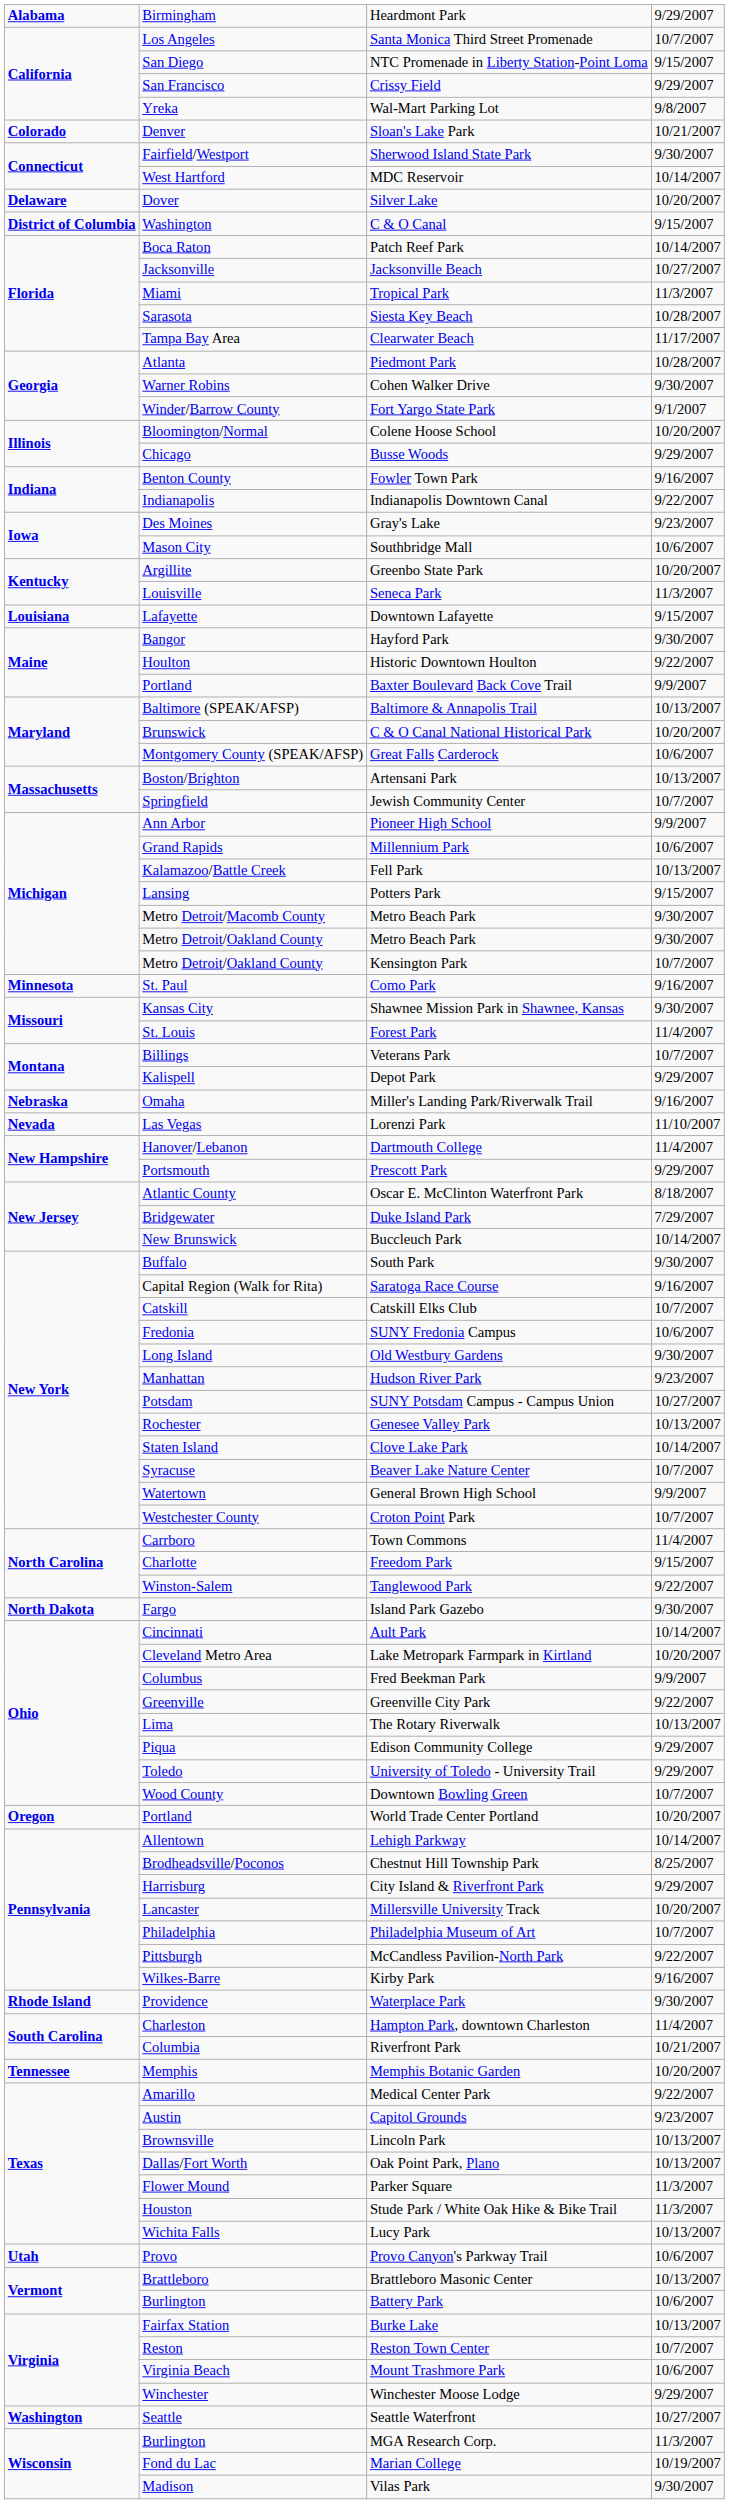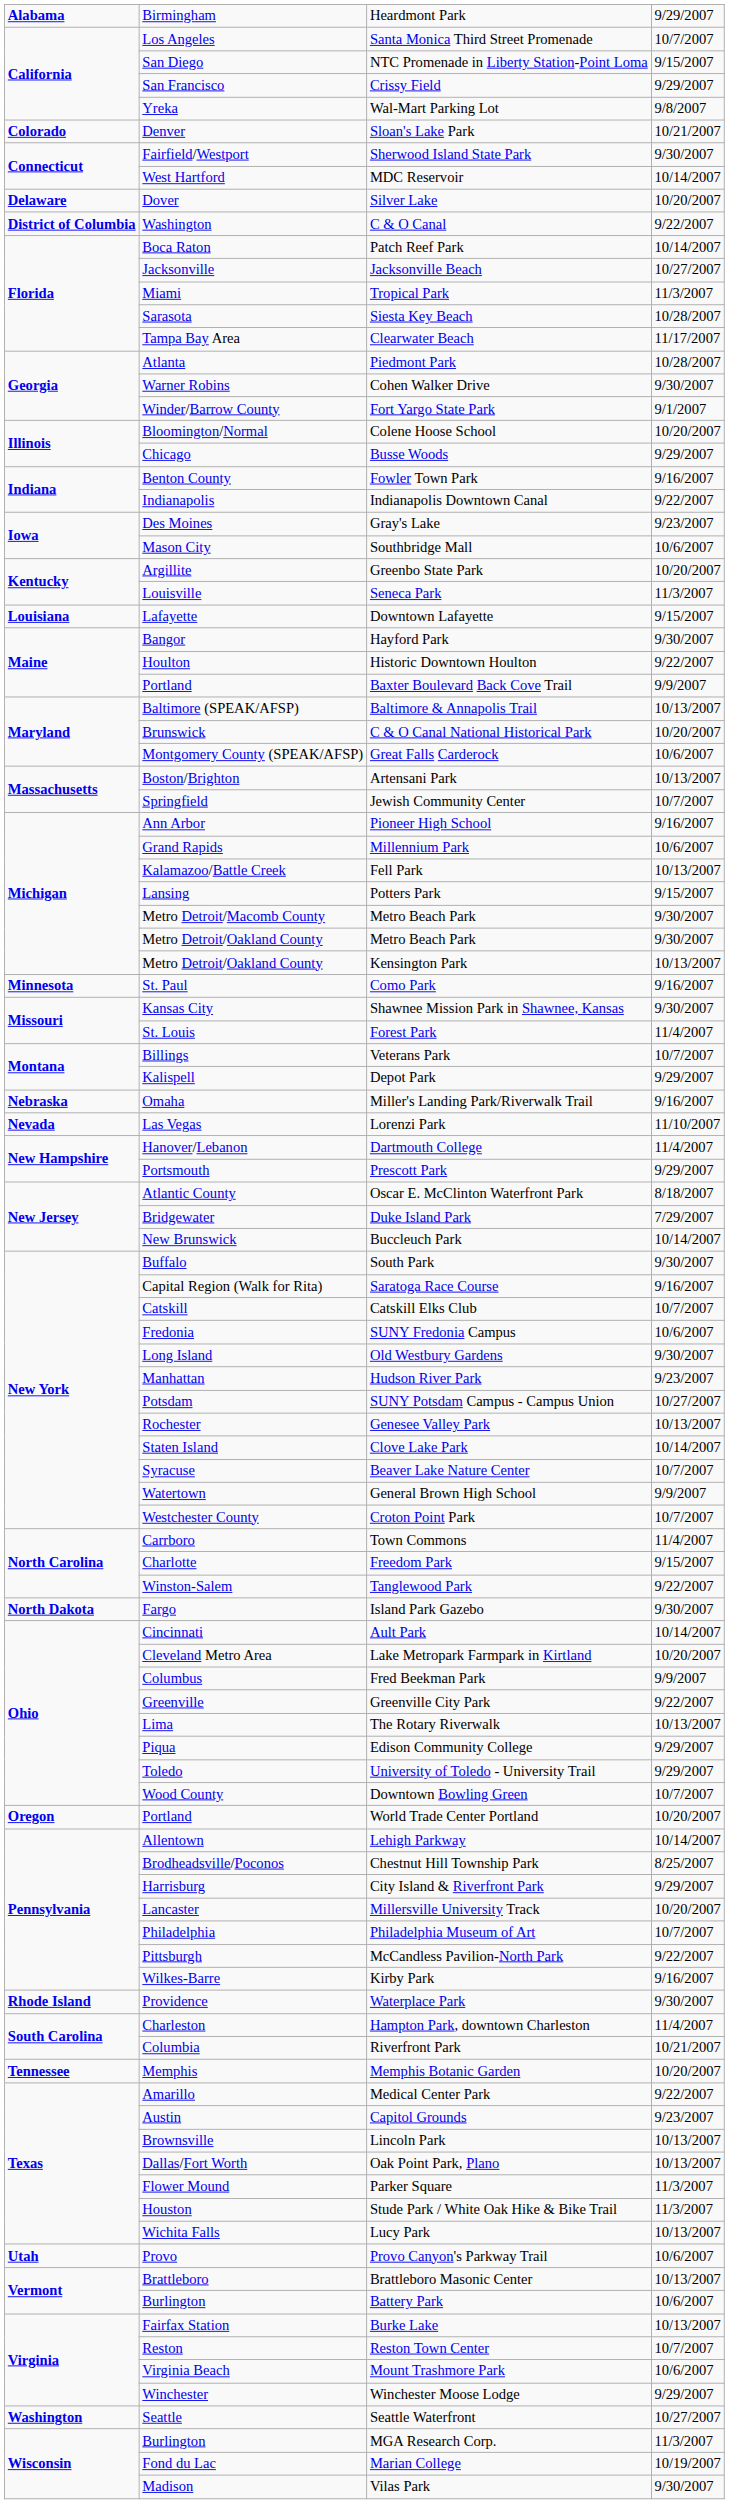 <table class="wikitable">
 <tr>
 <td><strong><a href='#'>Alabama</a></strong></td>
 <td><a href='#'>Birmingham</a></td>
 <td>Heardmont Park</td>
 <td>9/29/2007</td>
 </tr>
 <tr>
 <td rowspan=4><strong><a href='#'>California</a></strong></td>
 <td><a href='#'>Los Angeles</a></td>
 <td><a href='#'>Santa Monica</a> Third Street Promenade</td>
 <td>10/7/2007</td>
 </tr>
 <tr>
 <td><a href='#'>San Diego</a></td>
 <td>NTC Promenade in <a href='#'>Liberty Station</a>-<a href='#'>Point Loma</a></td>
 <td>9/15/2007</td>
 </tr>
 <tr>
 <td><a href='#'>San Francisco</a></td>
 <td><a href='#'>Crissy Field</a></td>
 <td>9/29/2007</td>
 </tr>
 <tr>
 <td><a href='#'>Yreka</a></td>
 <td>Wal-Mart Parking Lot</td>
 <td>9/8/2007</td>
 </tr>
 <tr>
 <td><strong><a href='#'>Colorado</a></strong></td>
 <td><a href='#'>Denver</a></td>
 <td><a href='#'>Sloan's Lake</a> Park</td>
 <td>10/21/2007</td>
 </tr>
 <tr>
 <td rowspan=2><strong><a href='#'>Connecticut</a></strong></td>
 <td><a href='#'>Fairfield</a>/<a href='#'>Westport</a></td>
 <td><a href='#'>Sherwood Island State Park</a></td>
 <td>9/30/2007</td>
 </tr>
 <tr>
 <td><a href='#'>West Hartford</a></td>
 <td>MDC Reservoir</td>
 <td>10/14/2007</td>
 </tr>
 <tr>
 <td><strong><a href='#'>Delaware</a></strong></td>
 <td><a href='#'>Dover</a></td>
 <td><a href='#'>Silver Lake</a></td>
 <td>10/20/2007</td>
 </tr>
 <tr>
 <td><strong><a href='#'>District of Columbia</a></strong></td>
 <td><a href='#'>Washington</a></td>
 <td><a href='#'>C & O Canal</a></td>
-<td>9/15/2007</td>
+<td>9/22/2007</td>
 </tr>
 <tr>
 <td rowspan=5><strong><a href='#'>Florida</a></strong></td>
 <td><a href='#'>Boca Raton</a></td>
 <td>Patch Reef Park</td>
 <td>10/14/2007</td>
 </tr>
 <tr>
 <td><a href='#'>Jacksonville</a></td>
 <td><a href='#'>Jacksonville Beach</a></td>
 <td>10/27/2007</td>
 </tr>
 <tr>
 <td><a href='#'>Miami</a></td>
 <td><a href='#'>Tropical Park</a></td>
 <td>11/3/2007</td>
 </tr>
 <tr>
 <td><a href='#'>Sarasota</a></td>
 <td><a href='#'>Siesta Key Beach</a></td>
 <td>10/28/2007</td>
 </tr>
 <tr>
 <td><a href='#'>Tampa Bay</a> Area</td>
 <td><a href='#'>Clearwater Beach</a></td>
 <td>11/17/2007</td>
 </tr>
 <tr>
 <td rowspan=3><strong><a href='#'>Georgia</a></strong></td>
 <td><a href='#'>Atlanta</a></td>
 <td><a href='#'>Piedmont Park</a></td>
 <td>10/28/2007</td>
 </tr>
 <tr>
 <td><a href='#'>Warner Robins</a></td>
 <td>Cohen Walker Drive</td>
 <td>9/30/2007</td>
 </tr>
 <tr>
 <td><a href='#'>Winder</a>/<a href='#'>Barrow County</a></td>
 <td><a href='#'>Fort Yargo State Park</a></td>
 <td>9/1/2007</td>
 </tr>
 <tr>
 <td rowspan=2><strong><a href='#'>Illinois</a></strong></td>
 <td><a href='#'>Bloomington</a>/<a href='#'>Normal</a></td>
 <td>Colene Hoose School</td>
 <td>10/20/2007</td>
 </tr>
 <tr>
 <td><a href='#'>Chicago</a></td>
 <td><a href='#'>Busse Woods</a></td>
 <td>9/29/2007</td>
 </tr>
 <tr>
 <td rowspan=2><strong><a href='#'>Indiana</a></strong></td>
 <td><a href='#'>Benton County</a></td>
 <td><a href='#'>Fowler</a> Town Park</td>
 <td>9/16/2007</td>
 </tr>
 <tr>
 <td><a href='#'>Indianapolis</a></td>
 <td>Indianapolis Downtown Canal</td>
 <td>9/22/2007</td>
 </tr>
 <tr>
 <td rowspan=2><strong><a href='#'>Iowa</a></strong></td>
 <td><a href='#'>Des Moines</a></td>
 <td>Gray's Lake</td>
 <td>9/23/2007</td>
 </tr>
 <tr>
 <td><a href='#'>Mason City</a></td>
 <td>Southbridge Mall</td>
 <td>10/6/2007</td>
 </tr>
 <tr>
 <td rowspan=2><strong><a href='#'>Kentucky</a></strong></td>
 <td><a href='#'>Argillite</a></td>
 <td>Greenbo State Park</td>
 <td>10/20/2007</td>
 </tr>
 <tr>
 <td><a href='#'>Louisville</a></td>
 <td><a href='#'>Seneca Park</a></td>
 <td>11/3/2007</td>
 </tr>
 <tr>
 <td><strong><a href='#'>Louisiana</a></strong></td>
 <td><a href='#'>Lafayette</a></td>
 <td>Downtown Lafayette</td>
 <td>9/15/2007</td>
 </tr>
 <tr>
 <td rowspan=3><strong><a href='#'>Maine</a></strong></td>
 <td><a href='#'>Bangor</a></td>
 <td>Hayford Park</td>
 <td>9/30/2007</td>
 </tr>
 <tr>
 <td><a href='#'>Houlton</a></td>
 <td>Historic Downtown Houlton</td>
 <td>9/22/2007</td>
 </tr>
 <tr>
 <td><a href='#'>Portland</a></td>
 <td><a href='#'>Baxter Boulevard</a> <a href='#'>Back Cove</a> Trail</td>
 <td>9/9/2007</td>
 </tr>
 <tr>
 <td rowspan=3><strong><a href='#'>Maryland</a></strong></td>
 <td><a href='#'>Baltimore</a> (SPEAK/AFSP)</td>
 <td><a href='#'>Baltimore & Annapolis Trail</a></td>
 <td>10/13/2007</td>
 </tr>
 <tr>
 <td><a href='#'>Brunswick</a></td>
 <td><a href='#'>C & O Canal National Historical Park</a></td>
 <td>10/20/2007</td>
 </tr>
 <tr>
 <td><a href='#'>Montgomery County</a> (SPEAK/AFSP)</td>
 <td><a href='#'>Great Falls</a> <a href='#'>Carderock</a></td>
 <td>10/6/2007</td>
 </tr>
 <tr>
 <td rowspan=2><strong><a href='#'>Massachusetts</a></strong></td>
 <td><a href='#'>Boston</a>/<a href='#'>Brighton</a></td>
 <td>Artensani Park</td>
 <td>10/13/2007</td>
 </tr>
 <tr>
 <td><a href='#'>Springfield</a></td>
 <td>Jewish Community Center</td>
 <td>10/7/2007</td>
 </tr>
 <tr>
 <td rowspan=7><strong><a href='#'>Michigan</a></strong></td>
 <td><a href='#'>Ann Arbor</a></td>
 <td><a href='#'>Pioneer High School</a></td>
-<td>9/9/2007</td>
+<td>9/16/2007</td>
 </tr>
 <tr>
 <td><a href='#'>Grand Rapids</a></td>
 <td><a href='#'>Millennium Park</a></td>
 <td>10/6/2007</td>
 </tr>
 <tr>
 <td><a href='#'>Kalamazoo</a>/<a href='#'>Battle Creek</a></td>
 <td>Fell Park</td>
 <td>10/13/2007</td>
 </tr>
 <tr>
 <td><a href='#'>Lansing</a></td>
 <td>Potters Park</td>
 <td>9/15/2007</td>
 </tr>
 <tr>
 <td>Metro <a href='#'>Detroit</a>/<a href='#'>Macomb County</a></td>
 <td>Metro Beach Park</td>
 <td>9/30/2007</td>
 </tr>
 <tr>
 <td>Metro <a href='#'>Detroit</a>/<a href='#'>Oakland County</a></td>
 <td>Metro Beach Park</td>
 <td>9/30/2007</td>
 </tr>
 <tr>
 <td>Metro <a href='#'>Detroit</a>/<a href='#'>Oakland County</a></td>
 <td>Kensington Park</td>
-<td>10/7/2007</td>
+<td>10/13/2007</td>
 </tr>
 <tr>
 <td><strong><a href='#'>Minnesota</a></strong></td>
 <td><a href='#'>St. Paul</a></td>
 <td><a href='#'>Como Park</a></td>
 <td>9/16/2007</td>
 </tr>
 <tr>
 <td rowspan=2><strong><a href='#'>Missouri</a></strong></td>
 <td><a href='#'>Kansas City</a></td>
 <td>Shawnee Mission Park in <a href='#'>Shawnee, Kansas</a></td>
 <td>9/30/2007</td>
 </tr>
 <tr>
 <td><a href='#'>St. Louis</a></td>
 <td><a href='#'>Forest Park</a></td>
 <td>11/4/2007</td>
 </tr>
 <tr>
 <td rowspan=2><strong><a href='#'>Montana</a></strong></td>
 <td><a href='#'>Billings</a></td>
 <td>Veterans Park</td>
 <td>10/7/2007</td>
 </tr>
 <tr>
 <td><a href='#'>Kalispell</a></td>
 <td>Depot Park</td>
 <td>9/29/2007</td>
 </tr>
 <tr>
 <td><strong><a href='#'>Nebraska</a></strong></td>
 <td><a href='#'>Omaha</a></td>
 <td>Miller's Landing Park/Riverwalk Trail</td>
 <td>9/16/2007</td>
 </tr>
 <tr>
 <td><strong><a href='#'>Nevada</a></strong></td>
 <td><a href='#'>Las Vegas</a></td>
 <td>Lorenzi Park</td>
 <td>11/10/2007</td>
 </tr>
 <tr>
 <td rowspan=2><strong><a href='#'>New Hampshire</a></strong></td>
 <td><a href='#'>Hanover</a>/<a href='#'>Lebanon</a></td>
 <td><a href='#'>Dartmouth College</a></td>
 <td>11/4/2007</td>
 </tr>
 <tr>
 <td><a href='#'>Portsmouth</a></td>
 <td><a href='#'>Prescott Park</a></td>
 <td>9/29/2007</td>
 </tr>
 <tr>
 <td rowspan=3><strong><a href='#'>New Jersey</a></strong></td>
 <td><a href='#'>Atlantic County</a></td>
 <td>Oscar E. McClinton Waterfront Park</td>
 <td>8/18/2007</td>
 </tr>
 <tr>
 <td><a href='#'>Bridgewater</a></td>
 <td><a href='#'>Duke Island Park</a></td>
 <td>7/29/2007</td>
 </tr>
 <tr>
 <td><a href='#'>New Brunswick</a></td>
 <td>Buccleuch Park</td>
 <td>10/14/2007</td>
 </tr>
 <tr>
 <td rowspan=12><strong><a href='#'>New York</a></strong></td>
 <td><a href='#'>Buffalo</a></td>
 <td>South Park</td>
 <td>9/30/2007</td>
 </tr>
 <tr>
 <td>Capital Region (Walk for Rita)</td>
 <td><a href='#'>Saratoga Race Course</a></td>
 <td>9/16/2007</td>
 </tr>
 <tr>
 <td><a href='#'>Catskill</a></td>
 <td>Catskill Elks Club</td>
 <td>10/7/2007</td>
 </tr>
 <tr>
 <td><a href='#'>Fredonia</a></td>
 <td><a href='#'>SUNY Fredonia</a> Campus</td>
 <td>10/6/2007</td>
 </tr>
 <tr>
 <td><a href='#'>Long Island</a></td>
 <td><a href='#'>Old Westbury Gardens</a></td>
 <td>9/30/2007</td>
 </tr>
 <tr>
 <td><a href='#'>Manhattan</a></td>
 <td><a href='#'>Hudson River Park</a></td>
 <td>9/23/2007</td>
 </tr>
 <tr>
 <td><a href='#'>Potsdam</a></td>
 <td><a href='#'>SUNY Potsdam</a> Campus - Campus Union</td>
 <td>10/27/2007</td>
 </tr>
 <tr>
 <td><a href='#'>Rochester</a></td>
 <td><a href='#'>Genesee Valley Park</a></td>
 <td>10/13/2007</td>
 </tr>
 <tr>
 <td><a href='#'>Staten Island</a></td>
 <td><a href='#'>Clove Lake Park</a></td>
 <td>10/14/2007</td>
 </tr>
 <tr>
 <td><a href='#'>Syracuse</a></td>
 <td><a href='#'>Beaver Lake Nature Center</a></td>
 <td>10/7/2007</td>
 </tr>
 <tr>
 <td><a href='#'>Watertown</a></td>
 <td>General Brown High School</td>
 <td>9/9/2007</td>
 </tr>
 <tr>
 <td><a href='#'>Westchester County</a></td>
 <td><a href='#'>Croton Point</a> Park</td>
 <td>10/7/2007</td>
 </tr>
 <tr>
 <td rowspan=3><strong><a href='#'>North Carolina</a></strong></td>
 <td><a href='#'>Carrboro</a></td>
 <td>Town Commons</td>
 <td>11/4/2007</td>
 </tr>
 <tr>
 <td><a href='#'>Charlotte</a></td>
 <td><a href='#'>Freedom Park</a></td>
 <td>9/15/2007</td>
 </tr>
 <tr>
 <td><a href='#'>Winston-Salem</a></td>
 <td><a href='#'>Tanglewood Park</a></td>
 <td>9/22/2007</td>
 </tr>
 <tr>
 <td><strong><a href='#'>North Dakota</a></strong></td>
 <td><a href='#'>Fargo</a></td>
 <td>Island Park Gazebo</td>
 <td>9/30/2007</td>
 </tr>
 <tr>
 <td rowspan=8><strong><a href='#'>Ohio</a></strong></td>
 <td><a href='#'>Cincinnati</a></td>
 <td><a href='#'>Ault Park</a></td>
 <td>10/14/2007</td>
 </tr>
 <tr>
 <td><a href='#'>Cleveland</a> Metro Area</td>
 <td>Lake Metropark Farmpark in <a href='#'>Kirtland</a></td>
 <td>10/20/2007</td>
 </tr>
 <tr>
 <td><a href='#'>Columbus</a></td>
 <td>Fred Beekman Park</td>
 <td>9/9/2007</td>
 </tr>
 <tr>
 <td><a href='#'>Greenville</a></td>
 <td>Greenville City Park</td>
 <td>9/22/2007</td>
 </tr>
 <tr>
 <td><a href='#'>Lima</a></td>
 <td>The Rotary Riverwalk</td>
 <td>10/13/2007</td>
 </tr>
 <tr>
 <td><a href='#'>Piqua</a></td>
 <td>Edison Community College</td>
 <td>9/29/2007</td>
 </tr>
 <tr>
 <td><a href='#'>Toledo</a></td>
 <td><a href='#'>University of Toledo</a> - University Trail</td>
 <td>9/29/2007</td>
 </tr>
 <tr>
 <td><a href='#'>Wood County</a></td>
 <td>Downtown <a href='#'>Bowling Green</a></td>
 <td>10/7/2007</td>
 </tr>
 <tr>
 <td><strong><a href='#'>Oregon</a></strong></td>
 <td><a href='#'>Portland</a></td>
 <td>World Trade Center Portland</td>
 <td>10/20/2007</td>
 </tr>
 <tr>
 <td rowspan=7><strong><a href='#'>Pennsylvania</a></strong></td>
 <td><a href='#'>Allentown</a></td>
 <td><a href='#'>Lehigh Parkway</a></td>
 <td>10/14/2007</td>
 </tr>
 <tr>
 <td><a href='#'>Brodheadsville</a>/<a href='#'>Poconos</a></td>
 <td>Chestnut Hill Township Park</td>
 <td>8/25/2007</td>
 </tr>
 <tr>
 <td><a href='#'>Harrisburg</a></td>
 <td>City Island & <a href='#'>Riverfront Park</a></td>
 <td>9/29/2007</td>
 </tr>
 <tr>
 <td><a href='#'>Lancaster</a></td>
 <td><a href='#'>Millersville University</a> Track</td>
 <td>10/20/2007</td>
 </tr>
 <tr>
 <td><a href='#'>Philadelphia</a></td>
 <td><a href='#'>Philadelphia Museum of Art</a></td>
 <td>10/7/2007</td>
 </tr>
 <tr>
 <td><a href='#'>Pittsburgh</a></td>
 <td>McCandless Pavilion-<a href='#'>North Park</a></td>
 <td>9/22/2007</td>
 </tr>
 <tr>
 <td><a href='#'>Wilkes-Barre</a></td>
 <td>Kirby Park</td>
 <td>9/16/2007</td>
 </tr>
 <tr>
 <td><strong><a href='#'>Rhode Island</a></strong></td>
 <td><a href='#'>Providence</a></td>
 <td><a href='#'>Waterplace Park</a></td>
 <td>9/30/2007</td>
 </tr>
 <tr>
 <td rowspan=2><strong><a href='#'>South Carolina</a></strong></td>
 <td><a href='#'>Charleston</a></td>
 <td><a href='#'>Hampton Park</a>, downtown Charleston</td>
 <td>11/4/2007</td>
 </tr>
 <tr>
 <td><a href='#'>Columbia</a></td>
 <td>Riverfront Park</td>
 <td>10/21/2007</td>
 </tr>
 <tr>
 <td><strong><a href='#'>Tennessee</a></strong></td>
 <td><a href='#'>Memphis</a></td>
 <td><a href='#'>Memphis Botanic Garden</a></td>
 <td>10/20/2007</td>
 </tr>
 <tr>
 <td rowspan=7><strong><a href='#'>Texas</a></strong></td>
 <td><a href='#'>Amarillo</a></td>
 <td>Medical Center Park</td>
 <td>9/22/2007</td>
 </tr>
 <tr>
 <td><a href='#'>Austin</a></td>
 <td><a href='#'>Capitol Grounds</a></td>
 <td>9/23/2007</td>
 </tr>
 <tr>
 <td><a href='#'>Brownsville</a></td>
 <td>Lincoln Park</td>
 <td>10/13/2007</td>
 </tr>
 <tr>
 <td><a href='#'>Dallas</a>/<a href='#'>Fort Worth</a></td>
 <td>Oak Point Park, <a href='#'>Plano</a></td>
 <td>10/13/2007</td>
 </tr>
 <tr>
 <td><a href='#'>Flower Mound</a></td>
 <td>Parker Square</td>
 <td>11/3/2007</td>
 </tr>
 <tr>
 <td><a href='#'>Houston</a></td>
 <td>Stude Park / White Oak Hike & Bike Trail</td>
 <td>11/3/2007</td>
 </tr>
 <tr>
 <td><a href='#'>Wichita Falls</a></td>
 <td>Lucy Park</td>
 <td>10/13/2007</td>
 </tr>
 <tr>
 <td><strong><a href='#'>Utah</a></strong></td>
 <td><a href='#'>Provo</a></td>
 <td><a href='#'>Provo Canyon</a>'s Parkway Trail</td>
 <td>10/6/2007</td>
 </tr>
 <tr>
 <td rowspan=2><strong><a href='#'>Vermont</a></strong></td>
 <td><a href='#'>Brattleboro</a></td>
 <td>Brattleboro Masonic Center</td>
 <td>10/13/2007</td>
 </tr>
 <tr>
 <td><a href='#'>Burlington</a></td>
 <td><a href='#'>Battery Park</a></td>
 <td>10/6/2007</td>
 </tr>
 <tr>
 <td rowspan=4><strong><a href='#'>Virginia</a></strong></td>
 <td><a href='#'>Fairfax Station</a></td>
 <td><a href='#'>Burke Lake</a></td>
 <td>10/13/2007</td>
 </tr>
 <tr>
 <td><a href='#'>Reston</a></td>
 <td><a href='#'>Reston Town Center</a></td>
 <td>10/7/2007</td>
 </tr>
 <tr>
 <td><a href='#'>Virginia Beach</a></td>
 <td><a href='#'>Mount Trashmore Park</a></td>
 <td>10/6/2007</td>
 </tr>
 <tr>
 <td><a href='#'>Winchester</a></td>
 <td>Winchester Moose Lodge</td>
 <td>9/29/2007</td>
 </tr>
 <tr>
 <td><strong><a href='#'>Washington</a></strong></td>
 <td><a href='#'>Seattle</a></td>
 <td>Seattle Waterfront</td>
 <td>10/27/2007</td>
 </tr>
 <tr>
 <td rowspan=3><strong><a href='#'>Wisconsin</a></strong></td>
 <td><a href='#'>Burlington</a></td>
 <td>MGA Research Corp.</td>
 <td>11/3/2007</td>
 </tr>
 <tr>
 <td><a href='#'>Fond du Lac</a></td>
 <td><a href='#'>Marian College</a></td>
 <td>10/19/2007</td>
 </tr>
 <tr>
 <td><a href='#'>Madison</a></td>
 <td>Vilas Park</td>
 <td>9/30/2007</td>
 </tr>
 </table>
